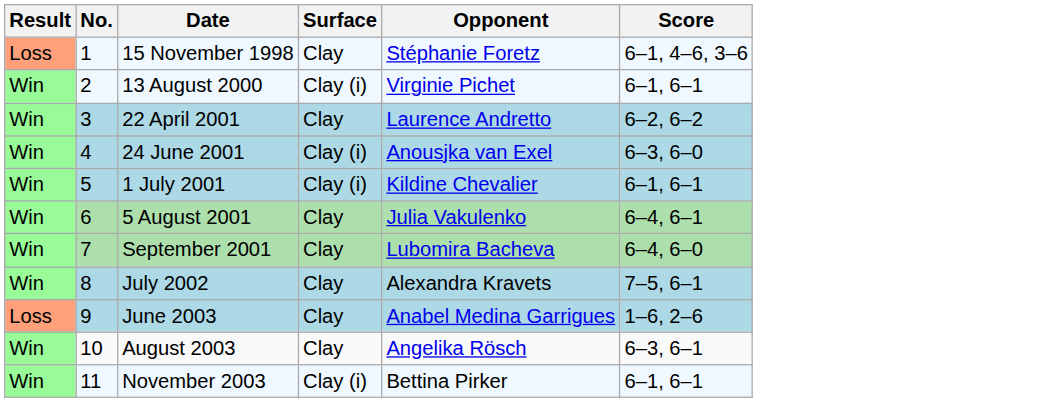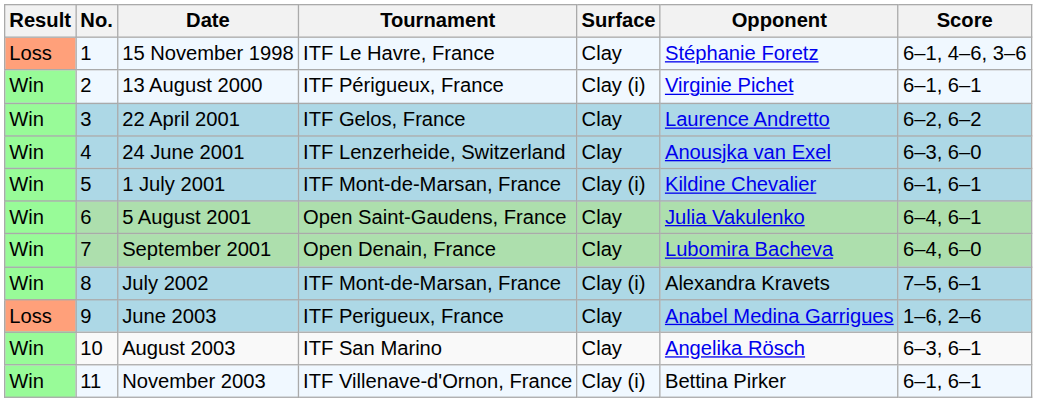 <table class="sortable wikitable" style="font-size:97%">
 <tr>
 <th>Result</th>
 <th>No.</th>
 <th>Date</th>
+<th>Tournament</th>
 <th>Surface</th>
 <th>Opponent</th>
 <th class="unsortable">Score</th>
 </tr>
 <tr style="background:#f0f8ff;">
 <td style="background:#ffa07a;">Loss</td>
 <td>1</td>
 <td>15 November 1998</td>
+<td>ITF Le Havre, France</td>
 <td>Clay</td>
 <td> <a href='#'>Stéphanie Foretz</a></td>
 <td>6–1, 4–6, 3–6</td>
 </tr>
 <tr style="background:#f0f8ff;">
 <td bgcolor="98FB98">Win</td>
 <td>2</td>
 <td>13 August 2000</td>
+<td>ITF Périgueux, France</td>
 <td>Clay (i)</td>
 <td> <a href='#'>Virginie Pichet</a></td>
 <td>6–1, 6–1</td>
 </tr>
 <tr style="background:lightblue;">
 <td bgcolor="98FB98">Win</td>
 <td>3</td>
 <td>22 April 2001</td>
+<td>ITF Gelos, France</td>
 <td>Clay</td>
 <td> <a href='#'>Laurence Andretto</a></td>
 <td>6–2, 6–2</td>
 </tr>
 <tr style="background:lightblue;">
 <td bgcolor="98FB98">Win</td>
 <td>4</td>
 <td>24 June 2001</td>
-<td>Clay (i)</td>
+<td>ITF Lenzerheide, Switzerland</td>
+<td>Clay</td>
 <td> <a href='#'>Anousjka van Exel</a></td>
 <td>6–3, 6–0</td>
 </tr>
 <tr style="background:lightblue;">
 <td bgcolor="98FB98">Win</td>
 <td>5</td>
 <td>1 July 2001</td>
+<td>ITF Mont-de-Marsan, France</td>
 <td>Clay (i)</td>
 <td> <a href='#'>Kildine Chevalier</a></td>
 <td>6–1, 6–1</td>
 </tr>
 <tr style="background:#addfad;">
 <td bgcolor="98FB98">Win</td>
 <td>6</td>
 <td>5 August 2001</td>
+<td>Open Saint-Gaudens, France</td>
 <td>Clay</td>
 <td> <a href='#'>Julia Vakulenko</a></td>
 <td>6–4, 6–1</td>
 </tr>
 <tr style="background:#addfad;">
 <td bgcolor="98FB98">Win</td>
 <td>7</td>
 <td>September 2001</td>
+<td>Open Denain, France</td>
 <td>Clay</td>
 <td> <a href='#'>Lubomira Bacheva</a></td>
 <td>6–4, 6–0</td>
 </tr>
 <tr style="background:lightblue;">
 <td bgcolor="98FB98">Win</td>
 <td>8</td>
 <td>July 2002</td>
-<td>Clay</td>
+<td>ITF Mont-de-Marsan, France</td>
+<td>Clay (i)</td>
 <td> Alexandra Kravets</td>
 <td>7–5, 6–1</td>
 </tr>
 <tr style="background:lightblue;">
 <td style="background:#ffa07a;">Loss</td>
 <td>9</td>
 <td>June 2003</td>
+<td>ITF Perigueux, France</td>
 <td>Clay</td>
 <td> <a href='#'>Anabel Medina Garrigues</a></td>
 <td>1–6, 2–6</td>
 </tr>
 <tr>
 <td bgcolor="98FB98">Win</td>
 <td>10</td>
 <td>August 2003</td>
+<td>ITF San Marino</td>
 <td>Clay</td>
 <td> <a href='#'>Angelika Rösch</a></td>
 <td>6–3, 6–1</td>
 </tr>
 <tr style="background:#f0f8ff;">
 <td bgcolor="98FB98">Win</td>
 <td>11</td>
 <td>November 2003</td>
+<td>ITF Villenave-d'Ornon, France</td>
 <td>Clay (i)</td>
 <td> Bettina Pirker</td>
 <td>6–1, 6–1</td>
 </tr>
 </table>
